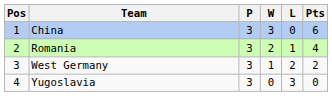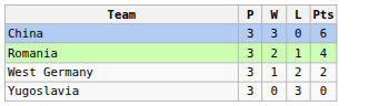 <table class="wikitable" style="font-size: 100%">
 <tr>
-<th width=15>Pos</th>
 <th width=250>Team</th>
 <th width=20>P</th>
 <th width=20>W</th>
 <th width=20>L</th>
 <th width=20>Pts</th>
 </tr>
 <tr align=center style="background: #b2ccf4;">
-<td>1</td>
 <td align="left"> China</td>
 <td>3</td>
 <td>3</td>
 <td>0</td>
 <td>6</td>
 </tr>
 <tr align=center style="background: #ccffb3;">
-<td>2</td>
 <td align="left"> Romania</td>
 <td>3</td>
 <td>2</td>
 <td>1</td>
 <td>4</td>
 </tr>
 <tr align=center>
-<td>3</td>
 <td align="left"> West Germany</td>
 <td>3</td>
 <td>1</td>
 <td>2</td>
 <td>2</td>
 </tr>
 <tr align=center>
-<td>4</td>
 <td align="left"> Yugoslavia</td>
 <td>3</td>
 <td>0</td>
 <td>3</td>
 <td>0</td>
 </tr>
 </table>
